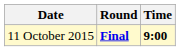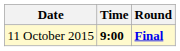 <table class="wikitable">
 <tr>
 <th>Date</th>
+<th>Time</th>
 <th>Round</th>
-<th>Time</th>
 </tr>
 <tr style=background:lemonchiffon>
 <td>11 October 2015</td>
+<td><strong>9:00</strong></td>
 <td><strong><a href='#'>Final</a></strong></td>
-<td><strong>9:00</strong></td>
 </tr>
 </table>
